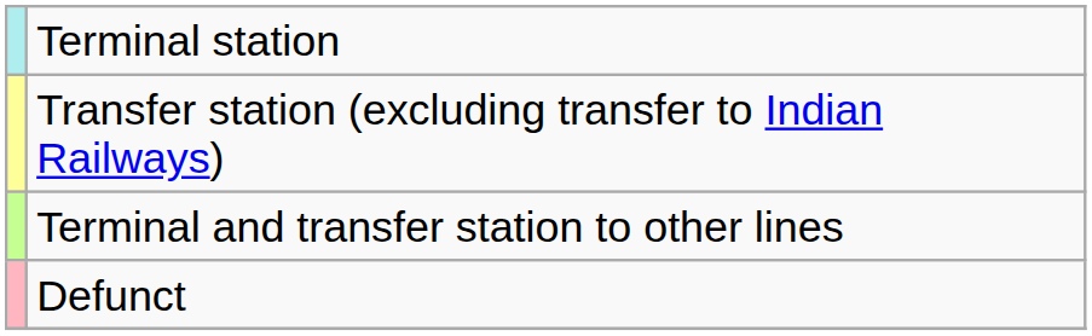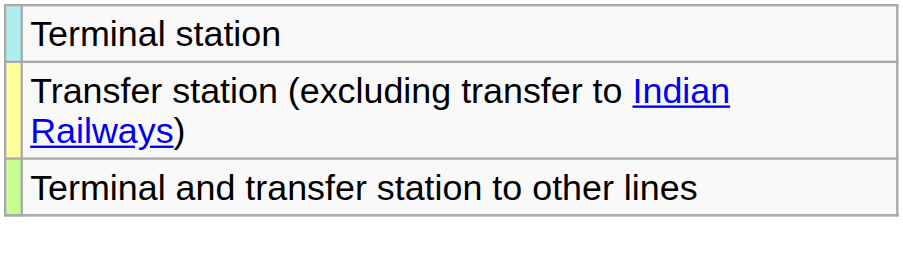 <table class="wikitable"  style="font-size:95%; width:30%;">
 <tr>
 <td style="background:#afeeee;"></td>
 <td>Terminal station</td>
 </tr>
 <tr>
 <td style="background:#ff9;"></td>
 <td>Transfer station (excluding transfer to <a href='#'>Indian Railways</a>)</td>
 </tr>
 <tr>
 <td style="background:#C6FF91;"></td>
 <td>Terminal and transfer station to other lines</td>
 </tr>
 <tr>
-<td style="background:#ffb6c1;"></td>
-<td>Defunct</td>
-</tr>
-<tr>
 </tr>
 </table>
